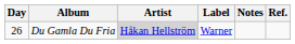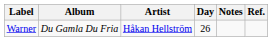 <table class="wikitable">
 <tr>
-<th>Day</th>
+<th>Label</th>
 <th>Album</th>
 <th>Artist</th>
-<th>Label</th>
+<th>Day</th>
 <th>Notes</th>
 <th>Ref.</th>
 </tr>
 <tr>
+<td><a href='#'>Warner</a></td>
+<td><em>Du Gamla Du Fria</em></td>
+<td><a href='#'>Håkan Hellström</a></td>
 <td rowspan="1" style="text-align:center;">26</td>
-<td><em>Du Gamla Du Fria</em></td>
-<td style="background: lightgrey;"><a href='#'>Håkan Hellström</a></td>
-<td><a href='#'>Warner</a></td>
 <td></td>
 <td style="text-align:center;"></td>
 </tr>
 </table>
